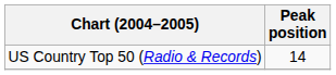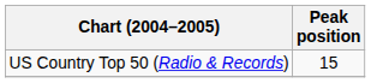 <table class="wikitable sortable">
 <tr>
 <th align="left">Chart (2004–2005)</th>
 <th align="center">Peak<br>position</th>
 </tr>
 <tr>
 <td>US Country Top 50 (<em><a href='#'>Radio & Records</a></em>)</td>
-<td align="center">14</td>
+<td align="center">15</td>
 </tr>
 <tr>
 </tr>
 <tr>
 </tr>
 </table>
